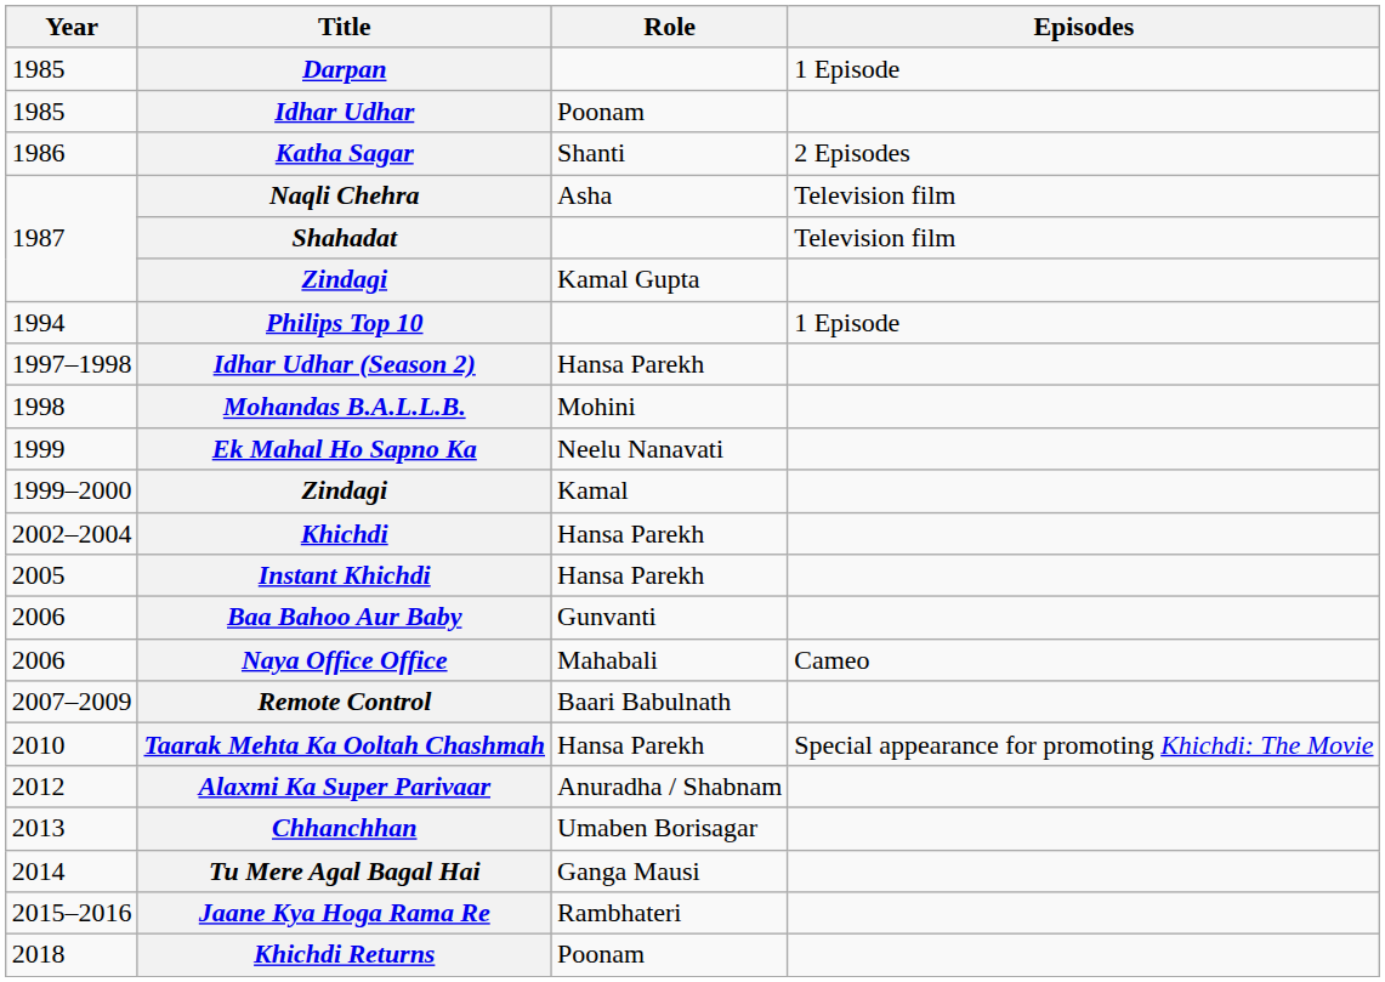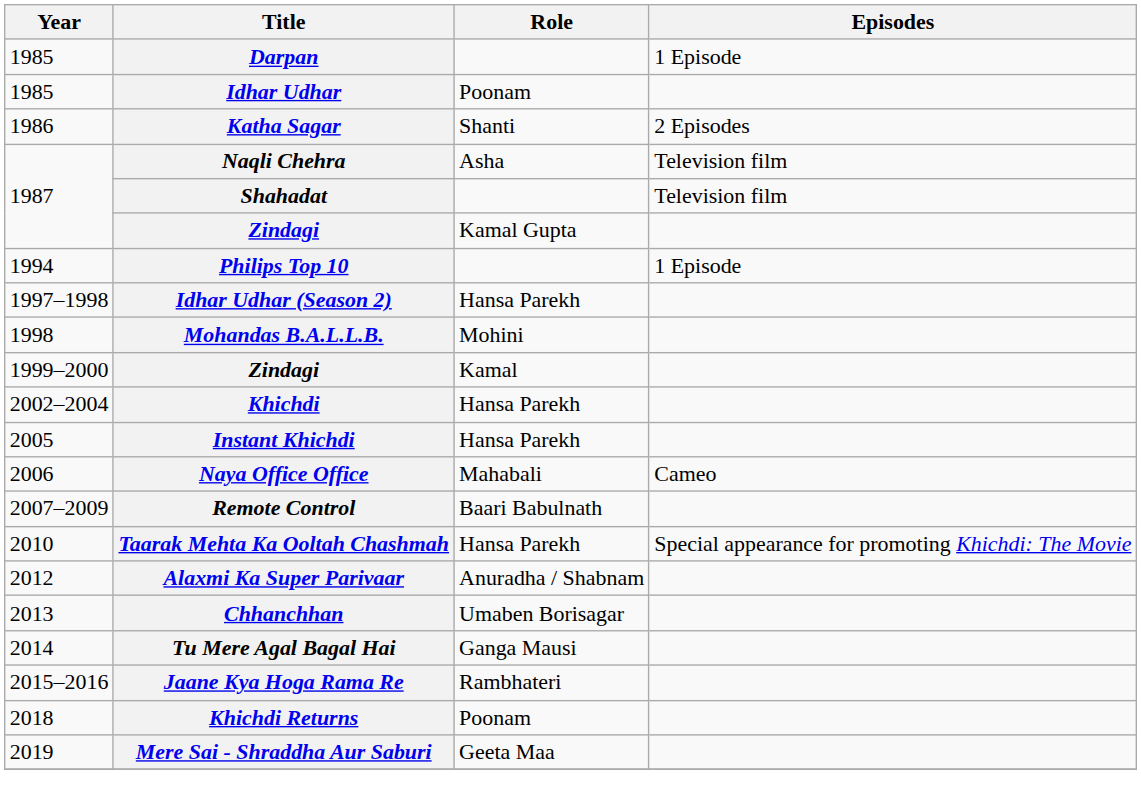 <table class="wikitable sortable plainrowheaders">
 <tr style="text-align:center;">
 <th scope="col">Year</th>
 <th scope="col">Title</th>
 <th scope="col">Role</th>
 <th scope="col" class="unsortable">Episodes</th>
 </tr>
 <tr>
 <td>1985</td>
 <th scope="row"><em><a href='#'>Darpan</a></em></th>
 <td></td>
 <td>1 Episode</td>
 </tr>
 <tr>
 <td>1985</td>
 <th scope="row"><em><a href='#'>Idhar Udhar</a></em></th>
 <td>Poonam</td>
 <td></td>
 </tr>
 <tr>
 <td>1986</td>
 <th scope="row"><em><a href='#'>Katha Sagar</a></em></th>
 <td>Shanti</td>
 <td>2 Episodes</td>
 </tr>
 <tr>
 <td rowspan="3">1987</td>
 <th scope="row"><em>Naqli Chehra</em></th>
 <td>Asha</td>
 <td>Television film</td>
 </tr>
 <tr>
 <th scope="row"><em>Shahadat</em></th>
 <td></td>
 <td>Television film</td>
 </tr>
 <tr>
 <th scope="row"><em><a href='#'>Zindagi</a></em></th>
 <td>Kamal Gupta</td>
 <td></td>
 </tr>
 <tr>
 <td>1994</td>
 <th scope="row"><em><a href='#'>Philips Top 10</a></em></th>
 <td></td>
 <td>1 Episode</td>
 </tr>
 <tr>
 <td>1997–1998</td>
 <th scope="row"><em><a href='#'>Idhar Udhar (Season 2)</a></em></th>
 <td>Hansa Parekh</td>
 <td></td>
 </tr>
 <tr>
 <td>1998</td>
 <th scope="row"><em><a href='#'>Mohandas B.A.L.L.B.</a></em></th>
 <td>Mohini</td>
 <td></td>
 </tr>
 <tr>
-<td>1999</td>
-<th scope="row"><em><a href='#'>Ek Mahal Ho Sapno Ka</a></em></th>
-<td>Neelu Nanavati</td>
-<td></td>
-</tr>
-<tr>
 <td>1999–2000</td>
 <th scope="row"><em>Zindagi</em></th>
 <td>Kamal</td>
 <td></td>
 </tr>
 <tr>
 <td>2002–2004</td>
 <th scope="row"><em><a href='#'>Khichdi</a></em></th>
 <td>Hansa Parekh</td>
 <td></td>
 </tr>
 <tr>
 <td>2005</td>
 <th scope="row"><em><a href='#'>Instant Khichdi</a></em></th>
 <td>Hansa Parekh</td>
-<td></td>
-</tr>
-<tr>
-<td>2006</td>
-<th scope="row"><em><a href='#'>Baa Bahoo Aur Baby</a></em></th>
-<td>Gunvanti</td>
 <td></td>
 </tr>
 <tr>
 <td>2006</td>
 <th scope="row"><em><a href='#'>Naya Office Office</a></em></th>
 <td>Mahabali</td>
 <td>Cameo</td>
 </tr>
 <tr>
 <td>2007–2009</td>
 <th scope="row"><em>Remote Control</em></th>
 <td>Baari Babulnath</td>
 <td></td>
 </tr>
 <tr>
 <td>2010</td>
 <th scope="row"><em><a href='#'>Taarak Mehta Ka Ooltah Chashmah</a></em></th>
 <td>Hansa Parekh</td>
 <td>Special appearance for promoting <em><a href='#'>Khichdi: The Movie</a></em></td>
 </tr>
 <tr>
 <td>2012</td>
 <th scope="row"><em><a href='#'>Alaxmi Ka Super Parivaar</a></em></th>
 <td>Anuradha / Shabnam</td>
 <td></td>
 </tr>
 <tr>
 <td>2013</td>
 <th scope="row"><em><a href='#'>Chhanchhan</a></em></th>
 <td>Umaben Borisagar</td>
 <td></td>
 </tr>
 <tr>
 <td>2014</td>
 <th scope="row"><em>Tu Mere Agal Bagal Hai</em></th>
 <td>Ganga Mausi</td>
 <td></td>
 </tr>
 <tr>
 <td>2015–2016</td>
 <th scope="row"><em><a href='#'>Jaane Kya Hoga Rama Re</a></em></th>
 <td>Rambhateri</td>
 <td></td>
 </tr>
 <tr>
 <td>2018</td>
 <th scope="row"><em><a href='#'>Khichdi Returns</a></em></th>
 <td>Poonam</td>
 <td></td>
 </tr>
 <tr>
+<td>2019</td>
+<th scope="row"><em><a href='#'>Mere Sai - Shraddha Aur Saburi</a></em></th>
+<td>Geeta Maa</td>
+<td></td>
+</tr>
+<tr>
 </tr>
 </table>
